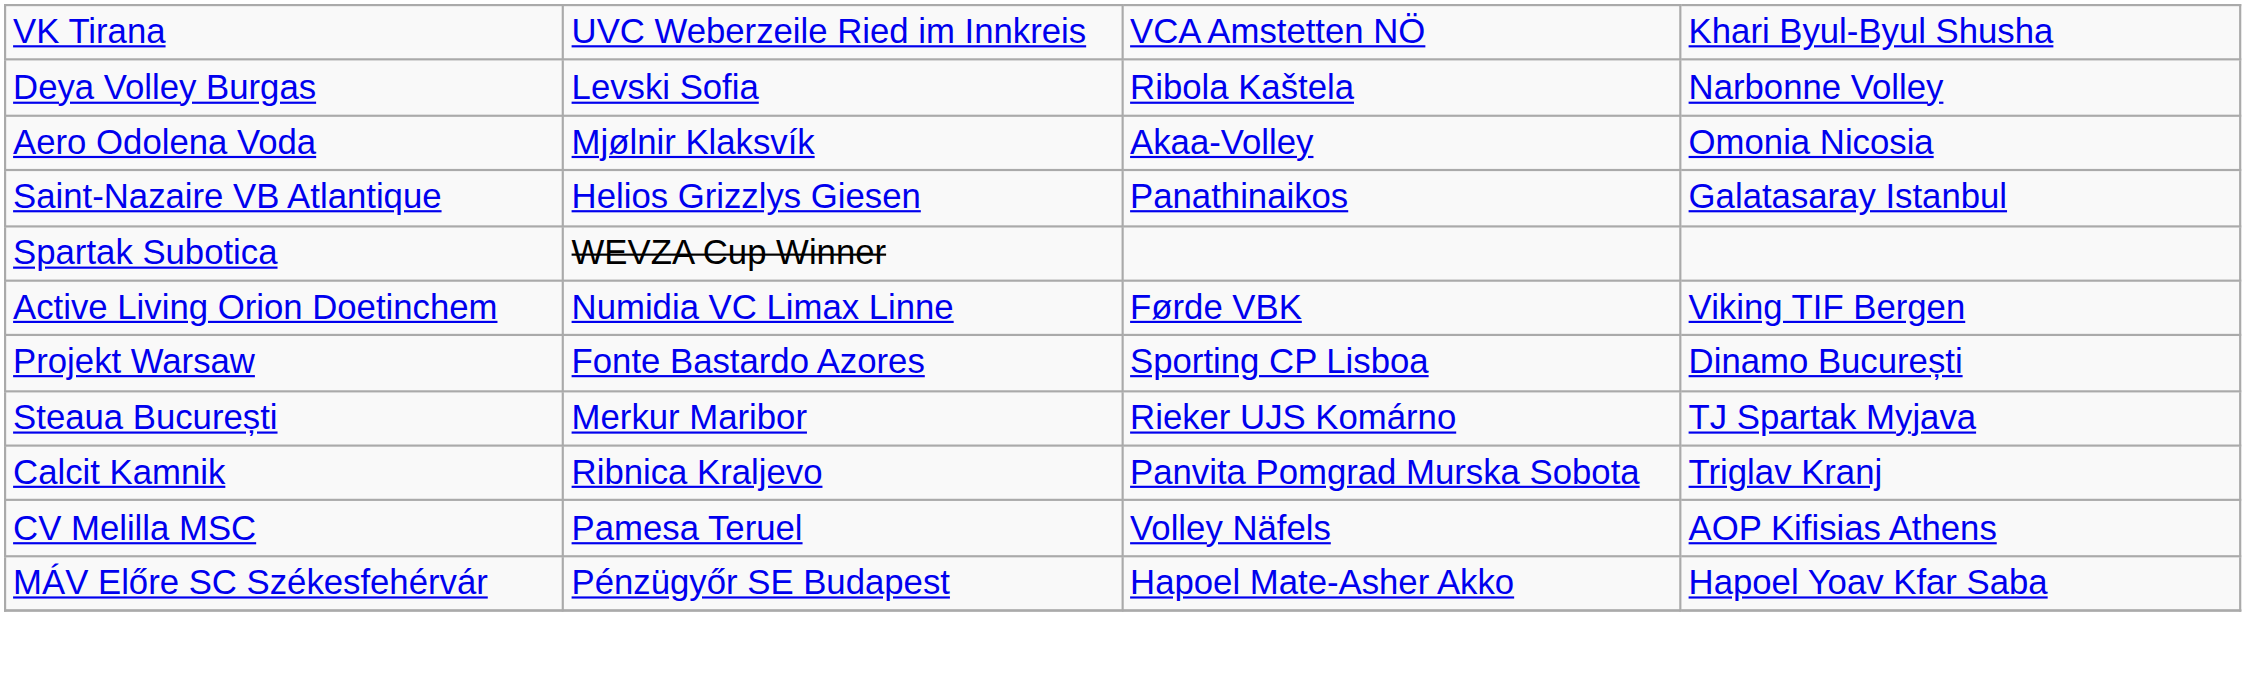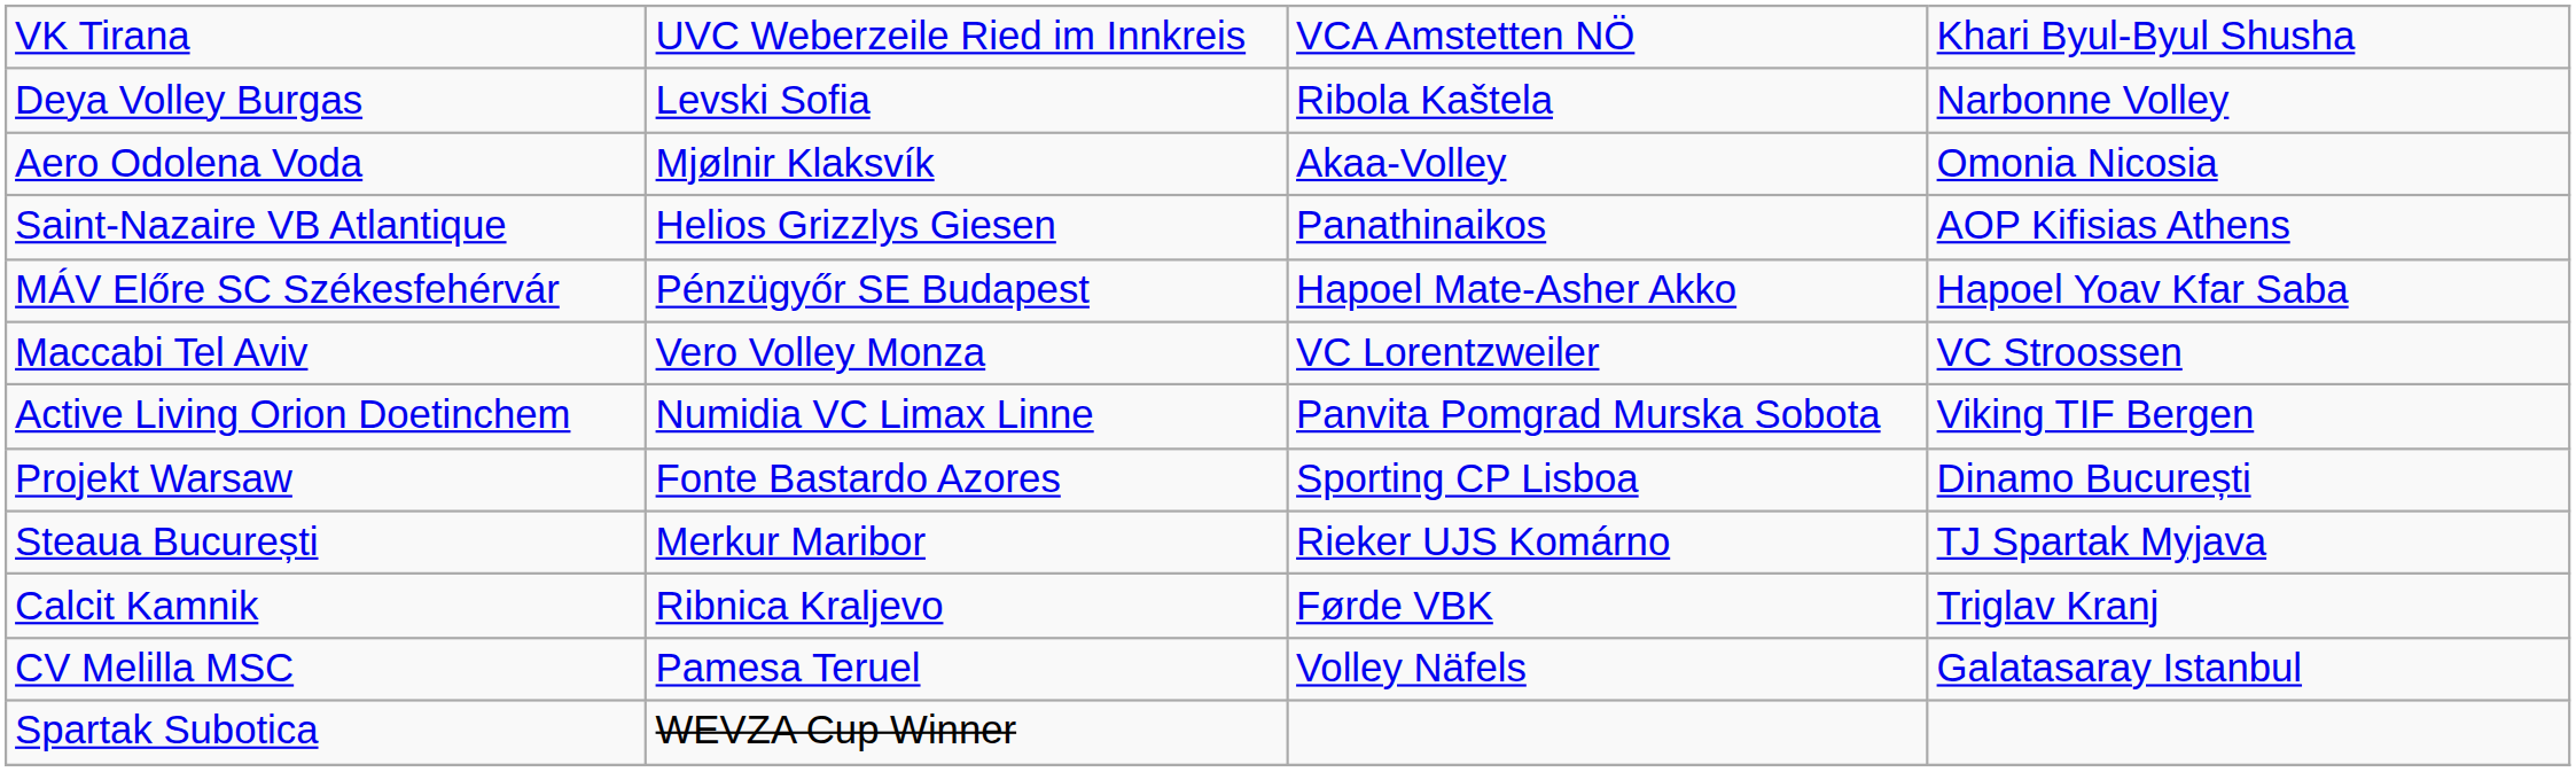 <table class="wikitable">
 <tr>
 <td width=250px> <a href='#'>VK Tirana</a></td>
 <td width=250px> <a href='#'>UVC Weberzeile Ried im Innkreis</a></td>
 <td width=250px> <a href='#'>VCA Amstetten NÖ</a></td>
 <td width=250px> <a href='#'>Khari Byul-Byul Shusha</a></td>
 </tr>
 <tr>
 <td> <a href='#'>Deya Volley Burgas</a></td>
 <td> <a href='#'>Levski Sofia</a></td>
 <td> <a href='#'>Ribola Kaštela</a></td>
 <td> <a href='#'>Narbonne Volley</a></td>
 </tr>
 <tr>
 <td> <a href='#'>Aero Odolena Voda</a></td>
 <td> <a href='#'>Mjølnir Klaksvík</a></td>
 <td> <a href='#'>Akaa-Volley</a></td>
 <td> <a href='#'>Omonia Nicosia</a></td>
 </tr>
 <tr>
 <td> <a href='#'>Saint-Nazaire VB Atlantique</a></td>
 <td> <a href='#'>Helios Grizzlys Giesen</a></td>
 <td> <a href='#'>Panathinaikos</a></td>
-<td> <a href='#'>Galatasaray Istanbul</a></td>
+<td> <a href='#'>AOP Kifisias Athens</a></td>
 </tr>
 <tr>
-<td> <a href='#'>Spartak Subotica</a></td>
-<td> <s>WEVZA Cup Winner</s></td>
-<td></td>
-<td></td>
+<td> <a href='#'>MÁV Előre SC Székesfehérvár</a></td>
+<td> <a href='#'>Pénzügyőr SE Budapest</a></td>
+<td> <a href='#'>Hapoel Mate-Asher Akko</a></td>
+<td> <a href='#'>Hapoel Yoav Kfar Saba</a></td>
+</tr>
+<tr>
+<td> <a href='#'>Maccabi Tel Aviv</a></td>
+<td> <a href='#'>Vero Volley Monza</a></td>
+<td> <a href='#'>VC Lorentzweiler</a></td>
+<td> <a href='#'>VC Stroossen</a></td>
 </tr>
 <tr>
 <td> <a href='#'>Active Living Orion Doetinchem</a></td>
 <td> <a href='#'>Numidia VC Limax Linne</a></td>
-<td> <a href='#'>Førde VBK</a></td>
+<td> <a href='#'>Panvita Pomgrad Murska Sobota</a></td>
 <td> <a href='#'>Viking TIF Bergen</a></td>
 </tr>
 <tr>
 <td> <a href='#'>Projekt Warsaw</a></td>
 <td> <a href='#'>Fonte Bastardo Azores</a></td>
 <td> <a href='#'>Sporting CP Lisboa</a></td>
 <td> <a href='#'>Dinamo București</a></td>
 </tr>
 <tr>
 <td> <a href='#'>Steaua București</a></td>
 <td> <a href='#'>Merkur Maribor</a></td>
 <td> <a href='#'>Rieker UJS Komárno</a></td>
 <td> <a href='#'>TJ Spartak Myjava</a></td>
 </tr>
 <tr>
 <td> <a href='#'>Calcit Kamnik</a></td>
 <td> <a href='#'>Ribnica Kraljevo</a></td>
-<td> <a href='#'>Panvita Pomgrad Murska Sobota</a></td>
+<td> <a href='#'>Førde VBK</a></td>
 <td> <a href='#'>Triglav Kranj</a></td>
 </tr>
 <tr>
 <td> <a href='#'>CV Melilla MSC</a></td>
 <td> <a href='#'>Pamesa Teruel</a></td>
 <td> <a href='#'>Volley Näfels</a></td>
-<td> <a href='#'>AOP Kifisias Athens</a></td>
+<td> <a href='#'>Galatasaray Istanbul</a></td>
 </tr>
 <tr>
-<td> <a href='#'>MÁV Előre SC Székesfehérvár</a></td>
-<td> <a href='#'>Pénzügyőr SE Budapest</a></td>
-<td> <a href='#'>Hapoel Mate-Asher Akko</a></td>
-<td> <a href='#'>Hapoel Yoav Kfar Saba</a></td>
+<td> <a href='#'>Spartak Subotica</a></td>
+<td> <s>WEVZA Cup Winner</s></td>
+<td></td>
+<td></td>
 </tr>
 <tr>
 </tr>
 </table>
